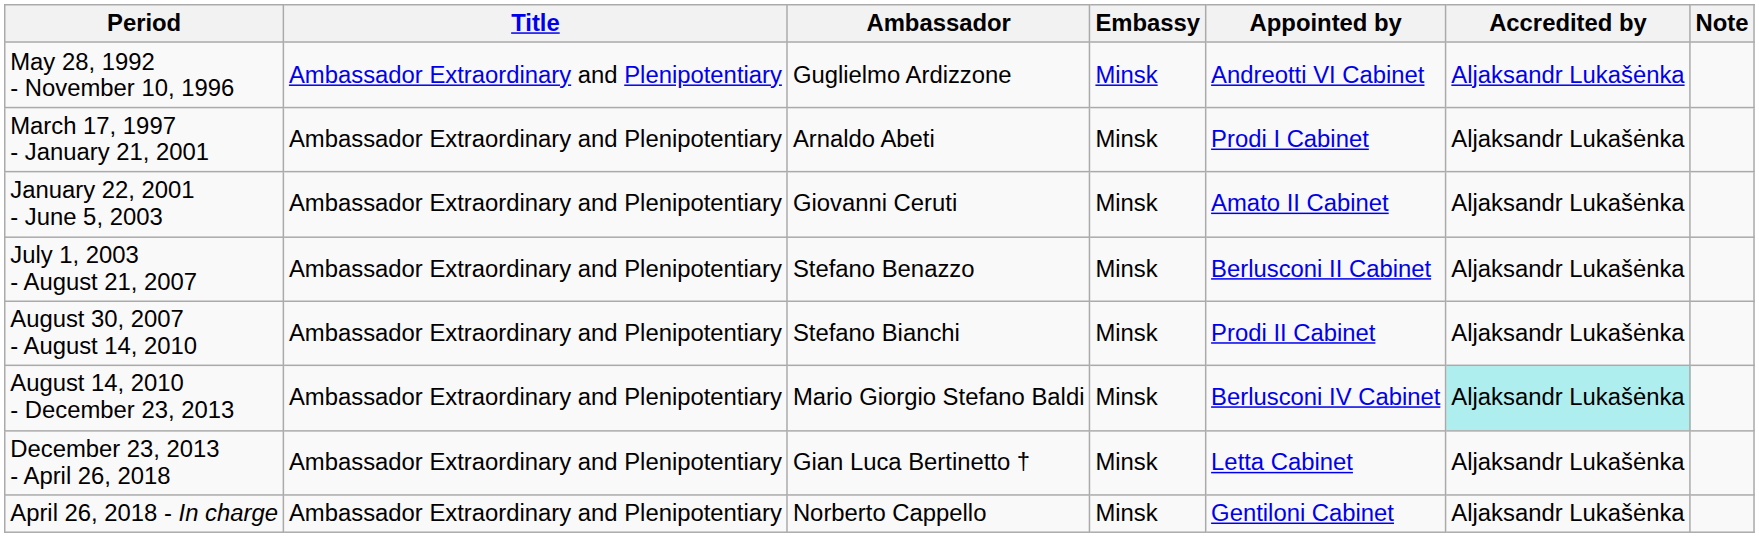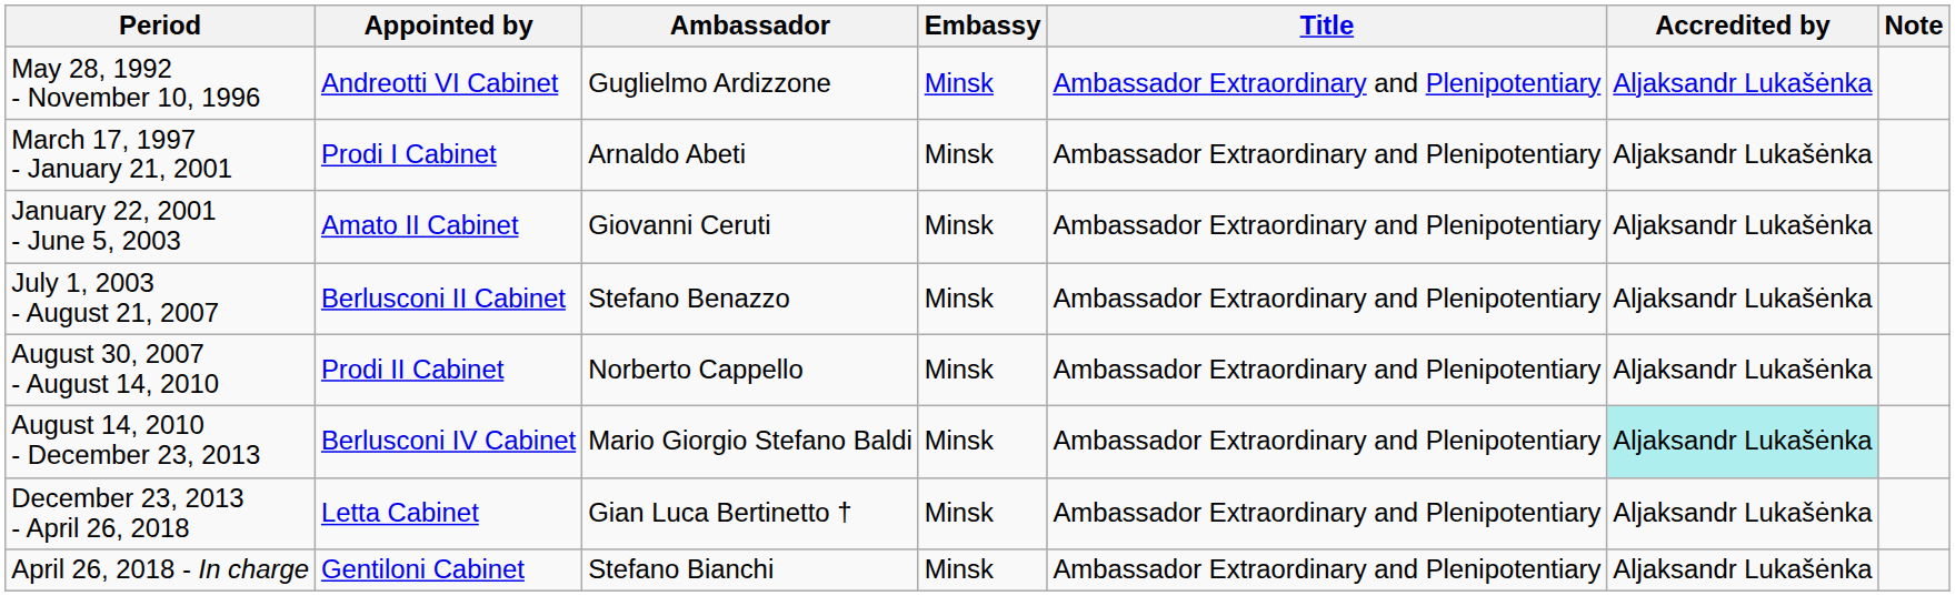 <table class="wikitable sortable">
 <tr>
 <th>Period</th>
-<th><a href='#'>Title</a></th>
+<th>Appointed by</th>
 <th>Ambassador</th>
 <th>Embassy</th>
-<th>Appointed by</th>
+<th><a href='#'>Title</a></th>
 <th>Accredited by</th>
 <th>Note</th>
 </tr>
 <tr>
 <td>May 28, 1992<br>- November 10, 1996</td>
-<td><a href='#'>Ambassador Extraordinary</a> and <a href='#'>Plenipotentiary</a></td>
+<td><a href='#'>Andreotti VI Cabinet</a></td>
 <td>Guglielmo Ardizzone</td>
 <td><a href='#'>Minsk</a></td>
-<td><a href='#'>Andreotti VI Cabinet</a></td>
+<td><a href='#'>Ambassador Extraordinary</a> and <a href='#'>Plenipotentiary</a></td>
 <td><a href='#'>Aljaksandr Lukašėnka</a></td>
 <td></td>
 </tr>
 <tr>
 <td>March 17, 1997<br>- January 21, 2001</td>
-<td>Ambassador Extraordinary and Plenipotentiary</td>
+<td><a href='#'>Prodi I Cabinet</a></td>
 <td>Arnaldo Abeti</td>
 <td>Minsk</td>
-<td><a href='#'>Prodi I Cabinet</a></td>
+<td>Ambassador Extraordinary and Plenipotentiary</td>
 <td>Aljaksandr Lukašėnka</td>
 <td></td>
 </tr>
 <tr>
 <td>January 22, 2001<br>- June 5, 2003</td>
-<td>Ambassador Extraordinary and Plenipotentiary</td>
+<td><a href='#'>Amato II Cabinet</a></td>
 <td>Giovanni Ceruti</td>
 <td>Minsk</td>
-<td><a href='#'>Amato II Cabinet</a></td>
+<td>Ambassador Extraordinary and Plenipotentiary</td>
 <td>Aljaksandr Lukašėnka</td>
 <td></td>
 </tr>
 <tr>
 <td>July 1, 2003<br>- August 21, 2007</td>
-<td>Ambassador Extraordinary and Plenipotentiary</td>
+<td><a href='#'>Berlusconi II Cabinet</a></td>
 <td>Stefano Benazzo</td>
 <td>Minsk</td>
-<td><a href='#'>Berlusconi II Cabinet</a></td>
+<td>Ambassador Extraordinary and Plenipotentiary</td>
 <td>Aljaksandr Lukašėnka</td>
 <td></td>
 </tr>
 <tr>
 <td>August 30, 2007<br>- August 14, 2010</td>
+<td><a href='#'>Prodi II Cabinet</a></td>
+<td>Norberto Cappello</td>
+<td>Minsk</td>
 <td>Ambassador Extraordinary and Plenipotentiary</td>
-<td>Stefano Bianchi</td>
-<td>Minsk</td>
-<td><a href='#'>Prodi II Cabinet</a></td>
 <td>Aljaksandr Lukašėnka</td>
 <td></td>
 </tr>
 <tr>
 <td>August 14, 2010<br>- December 23, 2013</td>
-<td>Ambassador Extraordinary and Plenipotentiary</td>
+<td><a href='#'>Berlusconi IV Cabinet</a></td>
 <td>Mario Giorgio Stefano Baldi</td>
 <td>Minsk</td>
-<td><a href='#'>Berlusconi IV Cabinet</a></td>
+<td>Ambassador Extraordinary and Plenipotentiary</td>
 <td style="background: paleturquoise;">Aljaksandr Lukašėnka</td>
 <td></td>
 </tr>
 <tr>
 <td>December 23, 2013<br>- April 26, 2018</td>
-<td>Ambassador Extraordinary and Plenipotentiary</td>
+<td><a href='#'>Letta Cabinet</a></td>
 <td>Gian Luca Bertinetto †</td>
 <td>Minsk</td>
-<td><a href='#'>Letta Cabinet</a></td>
+<td>Ambassador Extraordinary and Plenipotentiary</td>
 <td>Aljaksandr Lukašėnka</td>
 <td></td>
 </tr>
 <tr>
 <td>April 26, 2018 - <em>In charge</em></td>
+<td><a href='#'>Gentiloni Cabinet</a></td>
+<td>Stefano Bianchi</td>
+<td>Minsk</td>
 <td>Ambassador Extraordinary and Plenipotentiary</td>
-<td>Norberto Cappello</td>
-<td>Minsk</td>
-<td><a href='#'>Gentiloni Cabinet</a></td>
 <td>Aljaksandr Lukašėnka</td>
 <td></td>
 </tr>
 </table>
